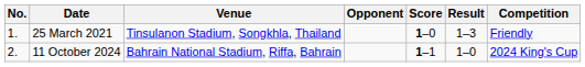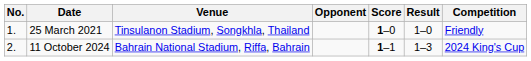 <table class="wikitable">
 <tr>
 <th>No.</th>
 <th>Date</th>
 <th>Venue</th>
 <th>Opponent</th>
 <th>Score</th>
 <th>Result</th>
 <th>Competition</th>
 </tr>
 <tr>
 <td>1.</td>
 <td>25 March 2021</td>
 <td><a href='#'>Tinsulanon Stadium</a>, <a href='#'>Songkhla</a>, <a href='#'>Thailand</a></td>
 <td></td>
 <td align=center><strong>1</strong>–0</td>
-<td align=center>1–3</td>
+<td align=center>1–0</td>
 <td><a href='#'>Friendly</a></td>
 </tr>
 <tr>
 <td>2.</td>
 <td>11 October 2024</td>
 <td><a href='#'>Bahrain National Stadium</a>, <a href='#'>Riffa</a>, <a href='#'>Bahrain</a></td>
 <td></td>
 <td align=center><strong>1</strong>–1</td>
-<td align=center>1–0</td>
+<td align=center>1–3</td>
 <td><a href='#'>2024 King's Cup</a></td>
 </tr>
 </table>
